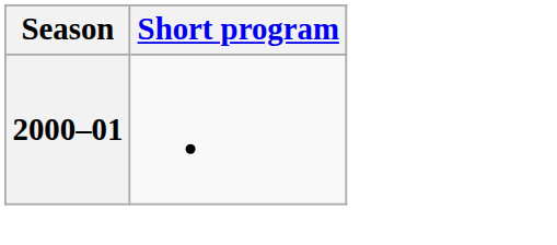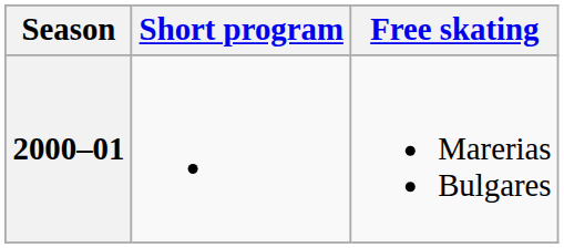 <table class=wikitable style=text-align:center>
 <tr>
 <th>Season</th>
 <th><a href='#'>Short program</a></th>
+<th><a href='#'>Free skating</a></th>
 </tr>
 <tr>
 <th>2000–01 <br> </th>
 <td><br><ul><li></li></ul></td>
+<td><br><ul><li>Marerias <br></li><li>Bulgares <br></li></ul></td>
 </tr>
 </table>
